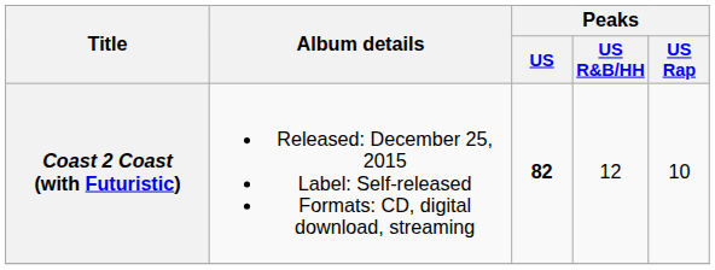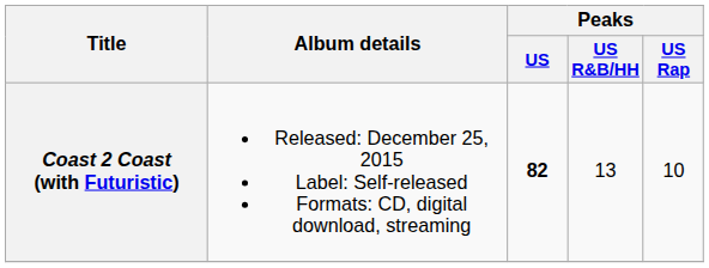 <table class="wikitable plainrowheaders" style="text-align:center;">
 <tr>
 <th scope="col" rowspan="2" style="width:10em;">Title</th>
 <th scope="col" rowspan="2" style="width:15em;">Album details</th>
 <th scope="col" colspan="3">Peaks</th>
 </tr>
 <tr>
 <th scope="col" style="width:3em;font-size:90%;"><a href='#'>US</a><br></th>
 <th scope="col" style="width:3em;font-size:90%;"><a href='#'>US R&B/HH</a><br></th>
 <th scope="col" style="width:3em;font-size:90%;"><a href='#'>US Rap</a><br></th>
 </tr>
 <tr>
 <th scope="row"><em>Coast 2 Coast</em><br><span>(with <a href='#'>Futuristic</a>)</span></th>
 <td><br><ul><li>Released: December 25, 2015</li><li>Label: Self-released</li><li>Formats: CD, digital download, streaming</li></ul></td>
 <td><strong>82</strong></td>
-<td>12</td>
+<td>13</td>
 <td>10</td>
 </tr>
 <tr>
 </tr>
 </table>
